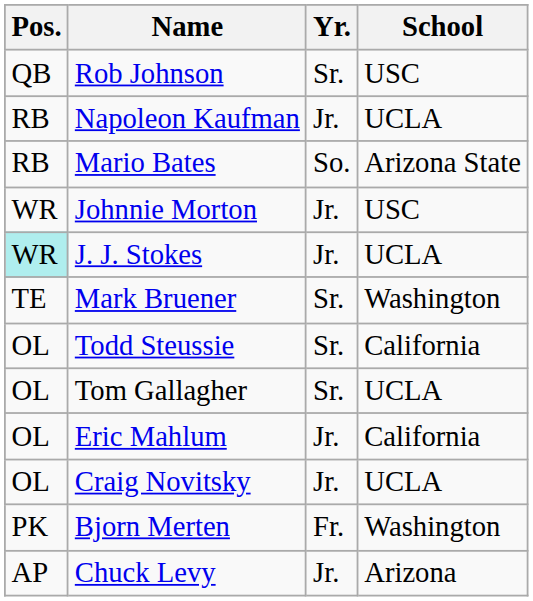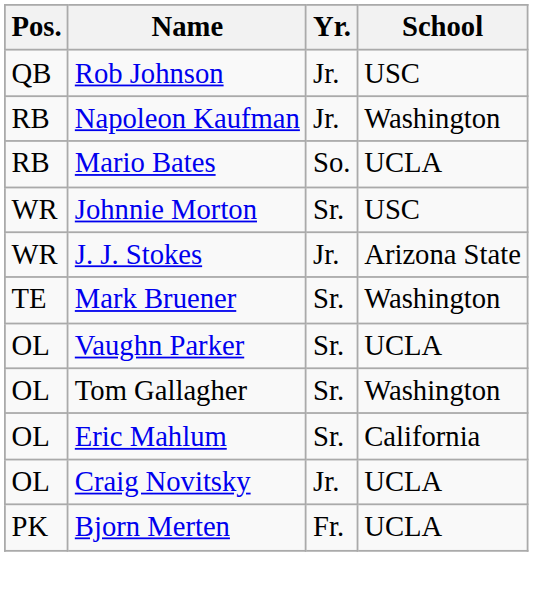 <table class="wikitable">
 <tr>
 <th>Pos.</th>
 <th>Name</th>
 <th>Yr.</th>
 <th>School</th>
 </tr>
 <tr>
 <td>QB</td>
 <td><a href='#'>Rob Johnson</a></td>
-<td>Sr.</td>
+<td>Jr.</td>
 <td>USC</td>
 </tr>
 <tr>
 <td>RB</td>
 <td><a href='#'>Napoleon Kaufman</a></td>
 <td>Jr.</td>
-<td>UCLA</td>
+<td>Washington</td>
 </tr>
 <tr>
 <td>RB</td>
 <td><a href='#'>Mario Bates</a></td>
 <td>So.</td>
-<td>Arizona State</td>
+<td>UCLA</td>
 </tr>
 <tr>
 <td>WR</td>
 <td><a href='#'>Johnnie Morton</a></td>
-<td>Jr.</td>
+<td>Sr.</td>
 <td>USC</td>
 </tr>
 <tr>
-<td style="background: paleturquoise;">WR</td>
+<td>WR</td>
 <td><a href='#'>J. J. Stokes</a></td>
 <td>Jr.</td>
-<td>UCLA</td>
+<td>Arizona State</td>
 </tr>
 <tr>
 <td>TE</td>
 <td><a href='#'>Mark Bruener</a></td>
 <td>Sr.</td>
 <td>Washington</td>
 </tr>
 <tr>
 <td>OL</td>
-<td><a href='#'>Todd Steussie</a></td>
+<td><a href='#'>Vaughn Parker</a></td>
 <td>Sr.</td>
-<td>California</td>
+<td>UCLA</td>
 </tr>
 <tr>
 <td>OL</td>
 <td>Tom Gallagher</td>
 <td>Sr.</td>
-<td>UCLA</td>
+<td>Washington</td>
 </tr>
 <tr>
 <td>OL</td>
 <td><a href='#'>Eric Mahlum</a></td>
-<td>Jr.</td>
+<td>Sr.</td>
 <td>California</td>
 </tr>
 <tr>
 <td>OL</td>
 <td><a href='#'>Craig Novitsky</a></td>
 <td>Jr.</td>
 <td>UCLA</td>
 </tr>
 <tr>
 <td>PK</td>
 <td><a href='#'>Bjorn Merten</a></td>
 <td>Fr.</td>
-<td>Washington</td>
-</tr>
-<tr>
-<td>AP</td>
-<td><a href='#'>Chuck Levy</a></td>
-<td>Jr.</td>
-<td>Arizona</td>
+<td>UCLA</td>
 </tr>
 </table>
